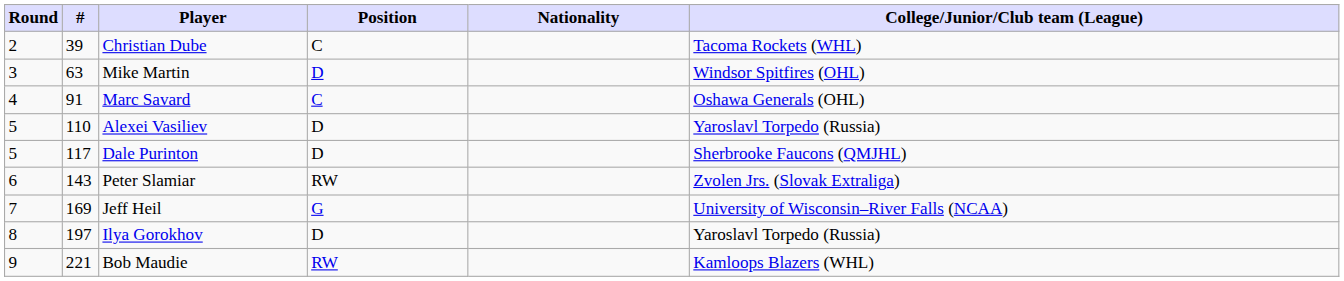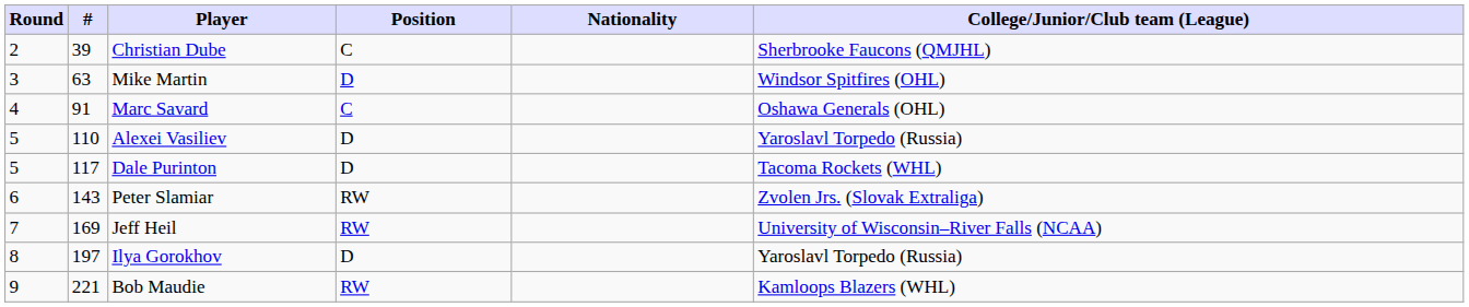 <table class="wikitable">
 <tr>
 <th style="background:#ddf; width:2.00%;">Round</th>
 <th style="background:#ddf; width:2.75%;">#</th>
 <th style="background:#ddf; width:16.0%;">Player</th>
 <th style="background:#ddf; width:12.25%;">Position</th>
 <th style="background:#ddf; width:17.0%;">Nationality</th>
 <th style="background:#ddf; width:100.0%;">College/Junior/Club team (League)</th>
 </tr>
 <tr>
 <td>2</td>
 <td>39</td>
 <td><a href='#'>Christian Dube</a></td>
 <td>C</td>
 <td></td>
-<td><a href='#'>Tacoma Rockets</a> (<a href='#'>WHL</a>)</td>
+<td><a href='#'>Sherbrooke Faucons</a> (<a href='#'>QMJHL</a>)</td>
 </tr>
 <tr>
 <td>3</td>
 <td>63</td>
 <td>Mike Martin</td>
 <td><a href='#'>D</a></td>
 <td></td>
 <td><a href='#'>Windsor Spitfires</a> (<a href='#'>OHL</a>)</td>
 </tr>
 <tr>
 <td>4</td>
 <td>91</td>
 <td><a href='#'>Marc Savard</a></td>
 <td><a href='#'>C</a></td>
 <td></td>
 <td><a href='#'>Oshawa Generals</a> (OHL)</td>
 </tr>
 <tr>
 <td>5</td>
 <td>110</td>
 <td><a href='#'>Alexei Vasiliev</a></td>
 <td>D</td>
 <td></td>
 <td><a href='#'>Yaroslavl Torpedo</a> (Russia)</td>
 </tr>
 <tr>
 <td>5</td>
 <td>117</td>
 <td><a href='#'>Dale Purinton</a></td>
 <td>D</td>
 <td></td>
-<td><a href='#'>Sherbrooke Faucons</a> (<a href='#'>QMJHL</a>)</td>
+<td><a href='#'>Tacoma Rockets</a> (<a href='#'>WHL</a>)</td>
 </tr>
 <tr>
 <td>6</td>
 <td>143</td>
 <td>Peter Slamiar</td>
 <td>RW</td>
 <td></td>
 <td><a href='#'>Zvolen Jrs.</a> (<a href='#'>Slovak Extraliga</a>)</td>
 </tr>
 <tr>
 <td>7</td>
 <td>169</td>
 <td>Jeff Heil</td>
-<td><a href='#'>G</a></td>
+<td><a href='#'>RW</a></td>
 <td></td>
 <td><a href='#'>University of Wisconsin–River Falls</a> (<a href='#'>NCAA</a>)</td>
 </tr>
 <tr>
 <td>8</td>
 <td>197</td>
 <td><a href='#'>Ilya Gorokhov</a></td>
 <td>D</td>
 <td></td>
 <td>Yaroslavl Torpedo (Russia)</td>
 </tr>
 <tr>
 <td>9</td>
 <td>221</td>
 <td>Bob Maudie</td>
 <td><a href='#'>RW</a></td>
 <td></td>
 <td><a href='#'>Kamloops Blazers</a> (WHL)</td>
 </tr>
 </table>
